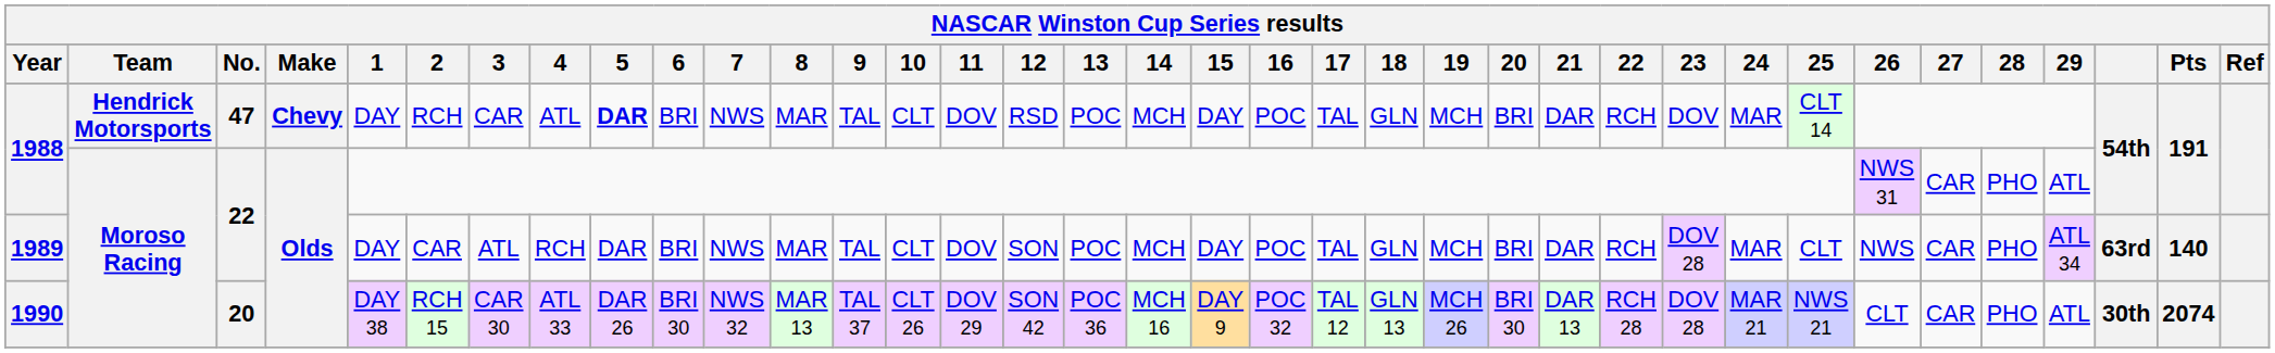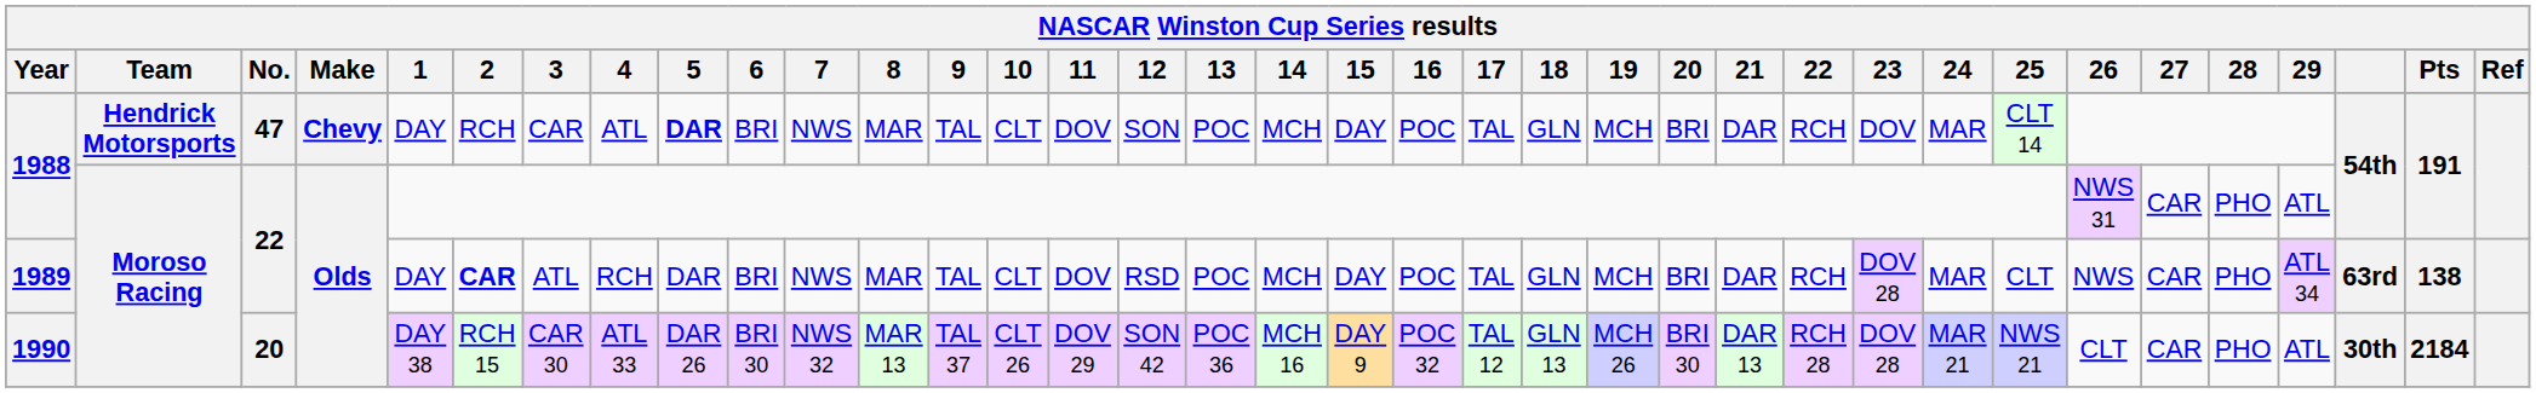 <table class="wikitable" style="text-align:center; font-size:75%">
 <tr>
 <th colspan=45><a href='#'>NASCAR</a> <a href='#'>Winston Cup Series</a> results</th>
 </tr>
 <tr>
 <th>Year</th>
 <th>Team</th>
 <th>No.</th>
 <th>Make</th>
 <th>1</th>
 <th>2</th>
 <th>3</th>
 <th>4</th>
 <th>5</th>
 <th>6</th>
 <th>7</th>
 <th>8</th>
 <th>9</th>
 <th>10</th>
 <th>11</th>
 <th>12</th>
 <th>13</th>
 <th>14</th>
 <th>15</th>
 <th>16</th>
 <th>17</th>
 <th>18</th>
 <th>19</th>
 <th>20</th>
 <th>21</th>
 <th>22</th>
 <th>23</th>
 <th>24</th>
 <th>25</th>
 <th>26</th>
 <th>27</th>
 <th>28</th>
 <th>29</th>
 <th></th>
 <th>Pts</th>
 <th>Ref</th>
 </tr>
 <tr>
 <th rowspan=2><a href='#'>1988</a></th>
 <th><a href='#'>Hendrick Motorsports</a></th>
 <th>47</th>
 <th><a href='#'>Chevy</a></th>
 <td><a href='#'>DAY</a></td>
 <td><a href='#'>RCH</a></td>
 <td><a href='#'>CAR</a></td>
 <td><a href='#'>ATL</a></td>
 <td><strong><a href='#'>DAR</a></strong></td>
 <td><a href='#'>BRI</a></td>
 <td><a href='#'>NWS</a></td>
 <td><a href='#'>MAR</a></td>
 <td><a href='#'>TAL</a></td>
 <td><a href='#'>CLT</a></td>
 <td><a href='#'>DOV</a></td>
-<td><a href='#'>RSD</a></td>
+<td><a href='#'>SON</a></td>
 <td><a href='#'>POC</a></td>
 <td><a href='#'>MCH</a></td>
 <td><a href='#'>DAY</a></td>
 <td><a href='#'>POC</a></td>
 <td><a href='#'>TAL</a></td>
 <td><a href='#'>GLN</a></td>
 <td><a href='#'>MCH</a></td>
 <td><a href='#'>BRI</a></td>
 <td><a href='#'>DAR</a></td>
 <td><a href='#'>RCH</a></td>
 <td><a href='#'>DOV</a></td>
 <td><a href='#'>MAR</a></td>
 <td style="background:#DFFFDF;"><a href='#'>CLT</a><br><small>14</small></td>
 <td colspan=4></td>
 <th rowspan=2>54th</th>
 <th rowspan=2>191</th>
 <th rowspan=2></th>
 </tr>
 <tr>
 <th rowspan=3><a href='#'>Moroso Racing</a></th>
 <th rowspan=2>22</th>
 <th rowspan=3><a href='#'>Olds</a></th>
 <td colspan=25></td>
 <td style="background:#EFCFFF;"><a href='#'>NWS</a><br><small>31</small></td>
 <td><a href='#'>CAR</a></td>
 <td><a href='#'>PHO</a></td>
 <td><a href='#'>ATL</a></td>
 </tr>
 <tr>
 <th><a href='#'>1989</a></th>
 <td><a href='#'>DAY</a></td>
-<td><a href='#'>CAR</a></td>
+<td><strong><a href='#'>CAR</a></strong></td>
 <td><a href='#'>ATL</a></td>
 <td><a href='#'>RCH</a></td>
 <td><a href='#'>DAR</a></td>
 <td><a href='#'>BRI</a></td>
 <td><a href='#'>NWS</a></td>
 <td><a href='#'>MAR</a></td>
 <td><a href='#'>TAL</a></td>
 <td><a href='#'>CLT</a></td>
 <td><a href='#'>DOV</a></td>
-<td><a href='#'>SON</a></td>
+<td><a href='#'>RSD</a></td>
 <td><a href='#'>POC</a></td>
 <td><a href='#'>MCH</a></td>
 <td><a href='#'>DAY</a></td>
 <td><a href='#'>POC</a></td>
 <td><a href='#'>TAL</a></td>
 <td><a href='#'>GLN</a></td>
 <td><a href='#'>MCH</a></td>
 <td><a href='#'>BRI</a></td>
 <td><a href='#'>DAR</a></td>
 <td><a href='#'>RCH</a></td>
 <td style="background:#EFCFFF;"><a href='#'>DOV</a><br><small>28</small></td>
 <td><a href='#'>MAR</a></td>
 <td><a href='#'>CLT</a></td>
 <td><a href='#'>NWS</a></td>
 <td><a href='#'>CAR</a></td>
 <td><a href='#'>PHO</a></td>
 <td style="background:#EFCFFF;"><a href='#'>ATL</a><br><small>34</small></td>
 <th>63rd</th>
-<th>140</th>
+<th>138</th>
 <th></th>
 </tr>
 <tr>
 <th><a href='#'>1990</a></th>
 <th>20</th>
 <td style="background:#EFCFFF;"><a href='#'>DAY</a><br><small>38</small></td>
 <td style="background:#DFFFDF;"><a href='#'>RCH</a><br><small>15</small></td>
 <td style="background:#EFCFFF;"><a href='#'>CAR</a><br><small>30</small></td>
 <td style="background:#EFCFFF;"><a href='#'>ATL</a><br><small>33</small></td>
 <td style="background:#EFCFFF;"><a href='#'>DAR</a><br><small>26</small></td>
 <td style="background:#EFCFFF;"><a href='#'>BRI</a><br><small>30</small></td>
 <td style="background:#EFCFFF;"><a href='#'>NWS</a><br><small>32</small></td>
 <td style="background:#DFFFDF;"><a href='#'>MAR</a><br><small>13</small></td>
 <td style="background:#EFCFFF;"><a href='#'>TAL</a><br><small>37</small></td>
 <td style="background:#EFCFFF;"><a href='#'>CLT</a><br><small>26</small></td>
 <td style="background:#EFCFFF;"><a href='#'>DOV</a><br><small>29</small></td>
 <td style="background:#EFCFFF;"><a href='#'>SON</a><br><small>42</small></td>
 <td style="background:#EFCFFF;"><a href='#'>POC</a><br><small>36</small></td>
 <td style="background:#DFFFDF;"><a href='#'>MCH</a><br><small>16</small></td>
 <td style="background:#FFDF9F;"><a href='#'>DAY</a><br><small>9</small></td>
 <td style="background:#EFCFFF;"><a href='#'>POC</a><br><small>32</small></td>
 <td style="background:#DFFFDF;"><a href='#'>TAL</a><br><small>12</small></td>
 <td style="background:#DFFFDF;"><a href='#'>GLN</a><br><small>13</small></td>
 <td style="background:#CFCFFF;"><a href='#'>MCH</a><br><small>26</small></td>
 <td style="background:#EFCFFF;"><a href='#'>BRI</a><br><small>30</small></td>
 <td style="background:#DFFFDF;"><a href='#'>DAR</a><br><small>13</small></td>
 <td style="background:#EFCFFF;"><a href='#'>RCH</a><br><small>28</small></td>
 <td style="background:#EFCFFF;"><a href='#'>DOV</a><br><small>28</small></td>
 <td style="background:#CFCFFF;"><a href='#'>MAR</a><br><small>21</small></td>
 <td style="background:#CFCFFF;"><a href='#'>NWS</a><br><small>21</small></td>
 <td><a href='#'>CLT</a></td>
 <td><a href='#'>CAR</a></td>
 <td><a href='#'>PHO</a></td>
 <td><a href='#'>ATL</a></td>
 <th>30th</th>
-<th>2074</th>
+<th>2184</th>
 <th></th>
 </tr>
 </table>
